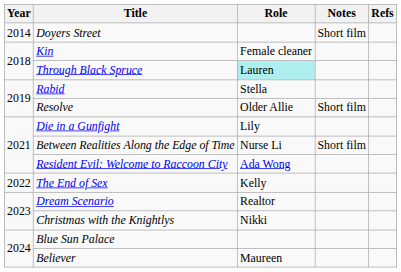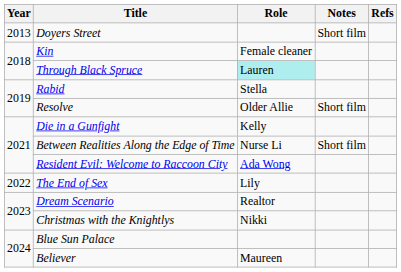 <table class="wikitable sortable">
 <tr>
 <th>Year</th>
 <th>Title</th>
 <th>Role</th>
 <th class="unsortable">Notes</th>
 <th class="unsortable">Refs</th>
 </tr>
 <tr>
-<td>2014</td>
+<td>2013</td>
 <td><em>Doyers Street</em></td>
 <td></td>
 <td>Short film</td>
 <td></td>
 </tr>
 <tr>
 <td rowspan="2">2018</td>
 <td><em><a href='#'>Kin</a></em></td>
 <td>Female cleaner</td>
 <td></td>
 <td></td>
 </tr>
 <tr>
 <td><em><a href='#'>Through Black Spruce</a></em></td>
 <td style="background: paleturquoise;">Lauren</td>
 <td></td>
 <td></td>
 </tr>
 <tr>
 <td rowspan="2">2019</td>
 <td><em><a href='#'>Rabid</a></em></td>
 <td>Stella</td>
 <td></td>
 <td></td>
 </tr>
 <tr>
 <td><em>Resolve</em></td>
 <td>Older Allie</td>
 <td>Short film</td>
 <td></td>
 </tr>
 <tr>
 <td rowspan="3">2021</td>
 <td><em><a href='#'>Die in a Gunfight</a></em></td>
-<td>Lily</td>
+<td>Kelly</td>
 <td></td>
 <td></td>
 </tr>
 <tr>
 <td><em>Between Realities Along the Edge of Time</em></td>
 <td>Nurse Li</td>
 <td>Short film</td>
 <td></td>
 </tr>
 <tr>
 <td><em><a href='#'>Resident Evil: Welcome to Raccoon City</a></em></td>
 <td><a href='#'>Ada Wong</a></td>
 <td></td>
 <td></td>
 </tr>
 <tr>
 <td>2022</td>
 <td data-sort-value="End of Sex, The"><em><a href='#'>The End of Sex</a></em></td>
-<td>Kelly</td>
+<td>Lily</td>
 <td></td>
 <td></td>
 </tr>
 <tr>
 <td rowspan="2">2023</td>
 <td><em><a href='#'>Dream Scenario</a></em></td>
 <td>Realtor</td>
 <td></td>
 <td></td>
 </tr>
 <tr>
 <td><em>Christmas with the Knightlys</em></td>
 <td>Nikki</td>
 <td></td>
 <td></td>
 </tr>
 <tr>
 <td rowspan="2">2024</td>
 <td><em>Blue Sun Palace</em></td>
 <td></td>
 <td></td>
 <td></td>
 </tr>
 <tr>
 <td><em>Believer</em></td>
 <td>Maureen</td>
 <td></td>
 <td></td>
 </tr>
 </table>
